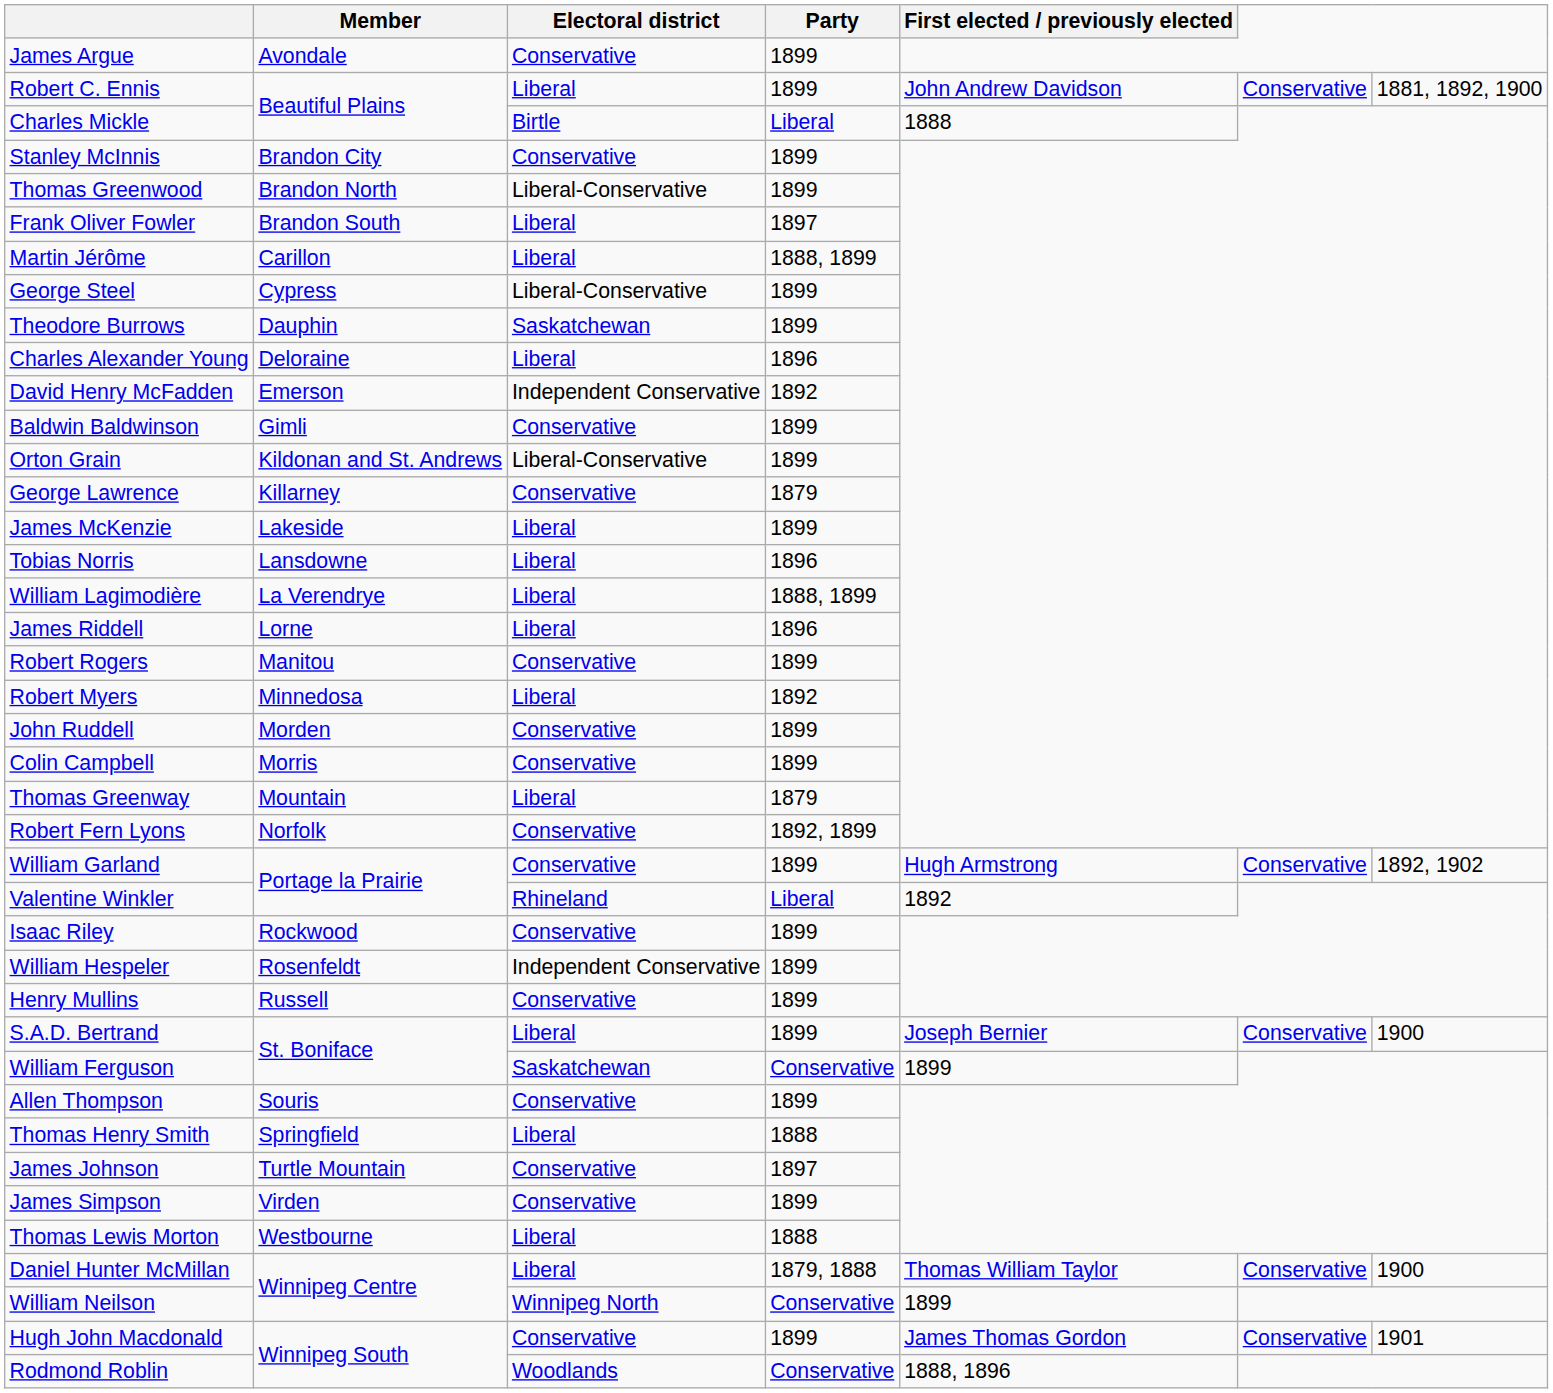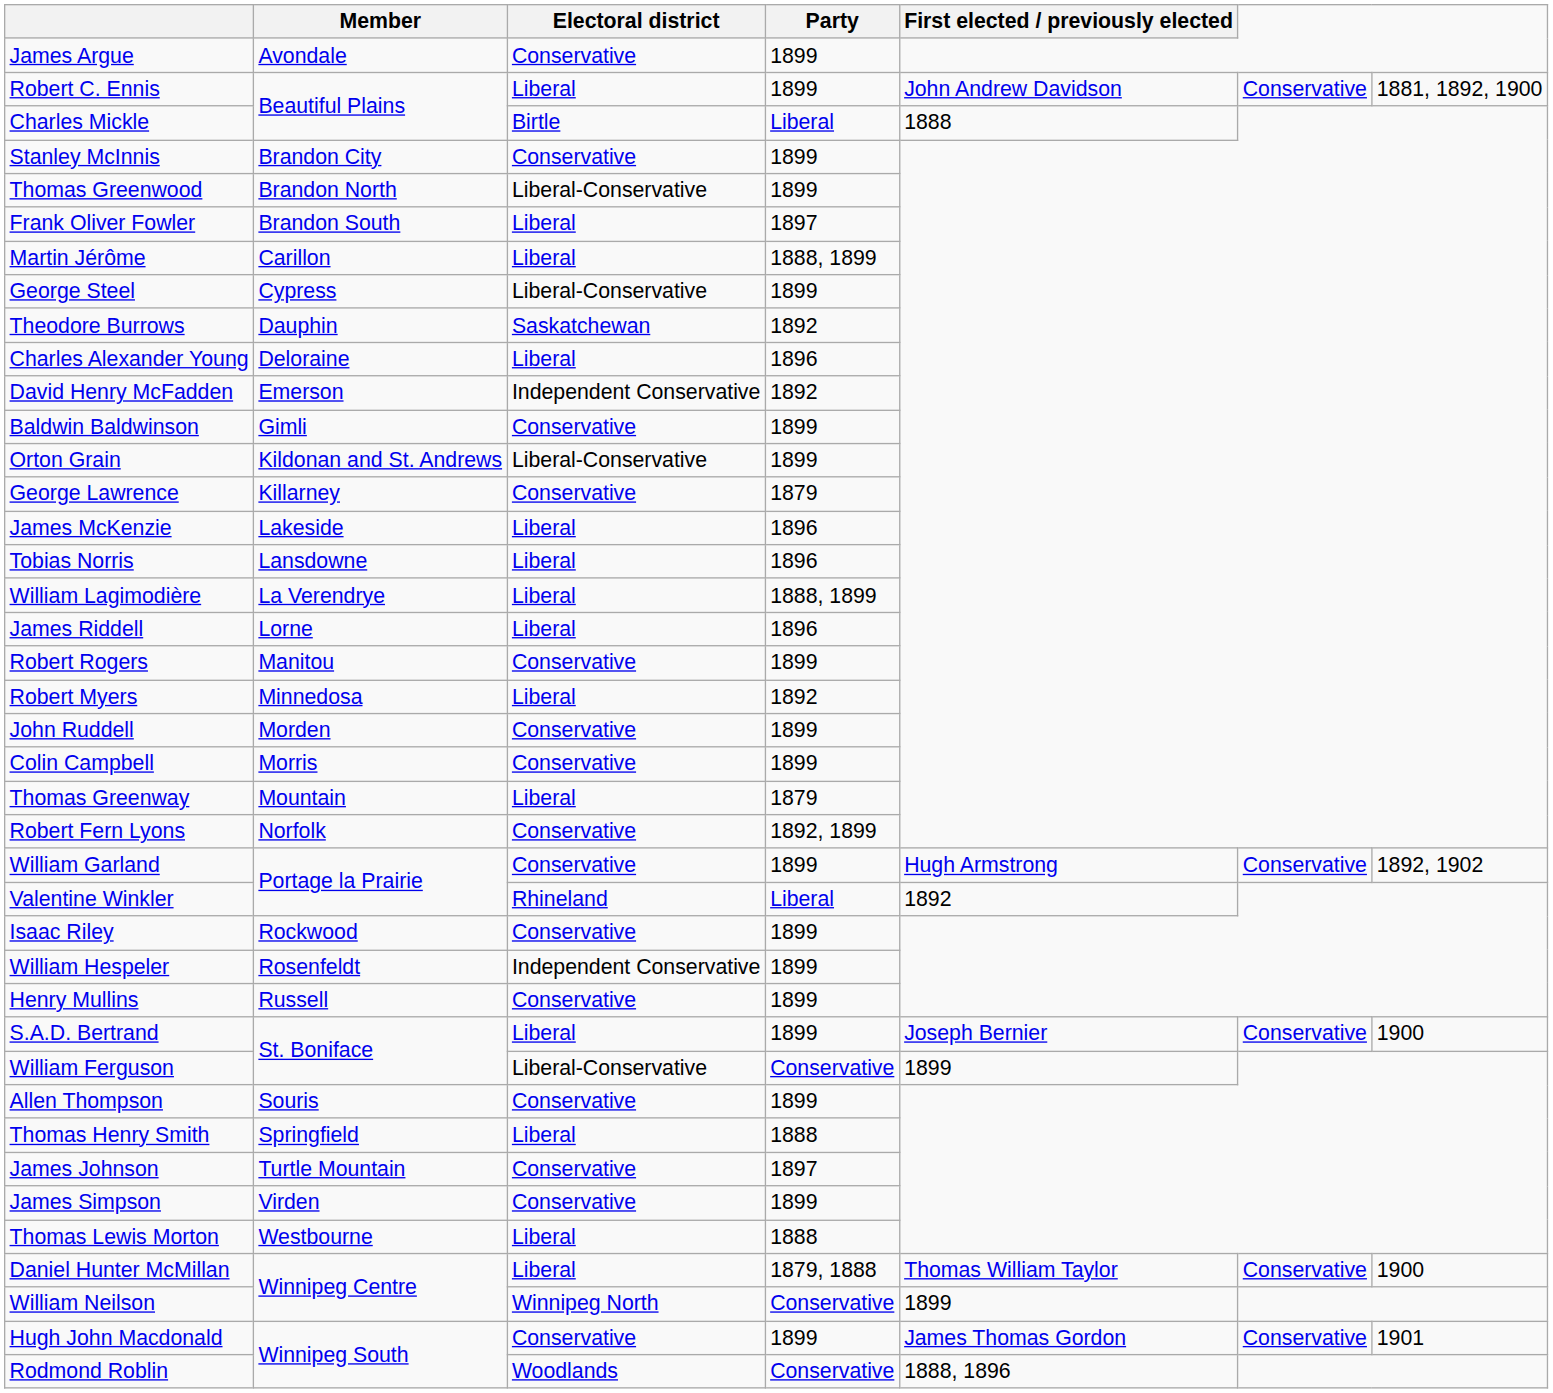 <table class="wikitable sortable">
 <tr>
 <th></th>
 <th>Member</th>
 <th>Electoral district</th>
 <th>Party</th>
 <th>First elected / previously elected</th>
 </tr>
 <tr>
 <td><a href='#'>James Argue</a></td>
 <td><a href='#'>Avondale</a></td>
 <td><a href='#'>Conservative</a></td>
 <td>1899</td>
 </tr>
 <tr>
 <td><a href='#'>Robert C. Ennis</a></td>
 <td rowspan=2><a href='#'>Beautiful Plains</a></td>
 <td><a href='#'>Liberal</a></td>
 <td>1899<br></td>
 <td><a href='#'>John Andrew Davidson</a></td>
 <td><a href='#'>Conservative</a></td>
 <td>1881, 1892, 1900</td>
 </tr>
 <tr>
 <td><a href='#'>Charles Mickle</a></td>
 <td><a href='#'>Birtle</a></td>
 <td><a href='#'>Liberal</a></td>
 <td>1888</td>
 </tr>
 <tr>
 <td><a href='#'>Stanley McInnis</a></td>
 <td><a href='#'>Brandon City</a></td>
 <td><a href='#'>Conservative</a></td>
 <td>1899</td>
 </tr>
 <tr>
 <td><a href='#'>Thomas Greenwood</a></td>
 <td><a href='#'>Brandon North</a></td>
 <td>Liberal-Conservative</td>
 <td>1899</td>
 </tr>
 <tr>
 <td><a href='#'>Frank Oliver Fowler</a></td>
 <td><a href='#'>Brandon South</a></td>
 <td><a href='#'>Liberal</a></td>
 <td>1897</td>
 </tr>
 <tr>
 <td><a href='#'>Martin Jérôme</a></td>
 <td><a href='#'>Carillon</a></td>
 <td><a href='#'>Liberal</a></td>
 <td>1888, 1899</td>
 </tr>
 <tr>
 <td><a href='#'>George Steel</a></td>
 <td><a href='#'>Cypress</a></td>
 <td>Liberal-Conservative</td>
 <td>1899</td>
 </tr>
 <tr>
 <td><a href='#'>Theodore Burrows</a></td>
 <td><a href='#'>Dauphin</a></td>
 <td><a href='#'>Saskatchewan</a></td>
-<td>1899</td>
+<td>1892</td>
 </tr>
 <tr>
 <td><a href='#'>Charles Alexander Young</a></td>
 <td><a href='#'>Deloraine</a></td>
 <td><a href='#'>Liberal</a></td>
 <td>1896</td>
 </tr>
 <tr>
 <td><a href='#'>David Henry McFadden</a></td>
 <td><a href='#'>Emerson</a></td>
 <td>Independent Conservative</td>
 <td>1892</td>
 </tr>
 <tr>
 <td><a href='#'>Baldwin Baldwinson</a></td>
 <td><a href='#'>Gimli</a></td>
 <td><a href='#'>Conservative</a></td>
 <td>1899</td>
 </tr>
 <tr>
 <td><a href='#'>Orton Grain</a></td>
 <td><a href='#'>Kildonan and St. Andrews</a></td>
 <td>Liberal-Conservative</td>
 <td>1899</td>
 </tr>
 <tr>
 <td><a href='#'>George Lawrence</a></td>
 <td><a href='#'>Killarney</a></td>
 <td><a href='#'>Conservative</a></td>
 <td>1879</td>
 </tr>
 <tr>
 <td><a href='#'>James McKenzie</a></td>
 <td><a href='#'>Lakeside</a></td>
 <td><a href='#'>Liberal</a></td>
-<td>1899</td>
+<td>1896</td>
 </tr>
 <tr>
 <td><a href='#'>Tobias Norris</a></td>
 <td><a href='#'>Lansdowne</a></td>
 <td><a href='#'>Liberal</a></td>
 <td>1896</td>
 </tr>
 <tr>
 <td><a href='#'>William Lagimodière</a></td>
 <td><a href='#'>La Verendrye</a></td>
 <td><a href='#'>Liberal</a></td>
 <td>1888, 1899</td>
 </tr>
 <tr>
 <td><a href='#'>James Riddell</a></td>
 <td><a href='#'>Lorne</a></td>
 <td><a href='#'>Liberal</a></td>
 <td>1896</td>
 </tr>
 <tr>
 <td><a href='#'>Robert Rogers</a></td>
 <td><a href='#'>Manitou</a></td>
 <td><a href='#'>Conservative</a></td>
 <td>1899</td>
 </tr>
 <tr>
 <td><a href='#'>Robert Myers</a></td>
 <td><a href='#'>Minnedosa</a></td>
 <td><a href='#'>Liberal</a></td>
 <td>1892</td>
 </tr>
 <tr>
 <td><a href='#'>John Ruddell</a></td>
 <td><a href='#'>Morden</a></td>
 <td><a href='#'>Conservative</a></td>
 <td>1899</td>
 </tr>
 <tr>
 <td><a href='#'>Colin Campbell</a></td>
 <td><a href='#'>Morris</a></td>
 <td><a href='#'>Conservative</a></td>
 <td>1899</td>
 </tr>
 <tr>
 <td><a href='#'>Thomas Greenway</a></td>
 <td><a href='#'>Mountain</a></td>
 <td><a href='#'>Liberal</a></td>
 <td>1879</td>
 </tr>
 <tr>
 <td><a href='#'>Robert Fern Lyons</a></td>
 <td><a href='#'>Norfolk</a></td>
 <td><a href='#'>Conservative</a></td>
 <td>1892, 1899</td>
 </tr>
 <tr>
 <td><a href='#'>William Garland</a></td>
 <td rowspan=2><a href='#'>Portage la Prairie</a></td>
 <td><a href='#'>Conservative</a></td>
 <td>1899<br></td>
 <td><a href='#'>Hugh Armstrong</a></td>
 <td><a href='#'>Conservative</a></td>
 <td>1892, 1902</td>
 </tr>
 <tr>
 <td><a href='#'>Valentine Winkler</a></td>
 <td><a href='#'>Rhineland</a></td>
 <td><a href='#'>Liberal</a></td>
 <td>1892</td>
 </tr>
 <tr>
 <td><a href='#'>Isaac Riley</a></td>
 <td><a href='#'>Rockwood</a></td>
 <td><a href='#'>Conservative</a></td>
 <td>1899</td>
 </tr>
 <tr>
 <td><a href='#'>William Hespeler</a></td>
 <td><a href='#'>Rosenfeldt</a></td>
 <td>Independent Conservative</td>
 <td>1899</td>
 </tr>
 <tr>
 <td><a href='#'>Henry Mullins</a></td>
 <td><a href='#'>Russell</a></td>
 <td><a href='#'>Conservative</a></td>
 <td>1899</td>
 </tr>
 <tr>
 <td><a href='#'>S.A.D. Bertrand</a></td>
 <td rowspan=2><a href='#'>St. Boniface</a></td>
 <td><a href='#'>Liberal</a></td>
 <td>1899<br></td>
 <td><a href='#'>Joseph Bernier</a></td>
 <td><a href='#'>Conservative</a></td>
 <td>1900</td>
 </tr>
 <tr>
 <td><a href='#'>William Ferguson</a></td>
-<td><a href='#'>Saskatchewan</a></td>
+<td>Liberal-Conservative</td>
 <td><a href='#'>Conservative</a></td>
 <td>1899</td>
 </tr>
 <tr>
 <td><a href='#'>Allen Thompson</a></td>
 <td><a href='#'>Souris</a></td>
 <td><a href='#'>Conservative</a></td>
 <td>1899</td>
 </tr>
 <tr>
 <td><a href='#'>Thomas Henry Smith</a></td>
 <td><a href='#'>Springfield</a></td>
 <td><a href='#'>Liberal</a></td>
 <td>1888</td>
 </tr>
 <tr>
 <td><a href='#'>James Johnson</a></td>
 <td><a href='#'>Turtle Mountain</a></td>
 <td><a href='#'>Conservative</a></td>
 <td>1897</td>
 </tr>
 <tr>
 <td><a href='#'>James Simpson</a></td>
 <td><a href='#'>Virden</a></td>
 <td><a href='#'>Conservative</a></td>
 <td>1899</td>
 </tr>
 <tr>
 <td><a href='#'>Thomas Lewis Morton</a></td>
 <td><a href='#'>Westbourne</a></td>
 <td><a href='#'>Liberal</a></td>
 <td>1888</td>
 </tr>
 <tr>
 <td><a href='#'>Daniel Hunter McMillan</a></td>
 <td rowspan=2><a href='#'>Winnipeg Centre</a></td>
 <td><a href='#'>Liberal</a></td>
 <td>1879, 1888<br></td>
 <td><a href='#'>Thomas William Taylor</a></td>
 <td><a href='#'>Conservative</a></td>
 <td>1900</td>
 </tr>
 <tr>
 <td><a href='#'>William Neilson</a></td>
 <td><a href='#'>Winnipeg North</a></td>
 <td><a href='#'>Conservative</a></td>
 <td>1899</td>
 </tr>
 <tr>
 <td><a href='#'>Hugh John Macdonald</a></td>
 <td rowspan=2><a href='#'>Winnipeg South</a></td>
 <td><a href='#'>Conservative</a></td>
 <td>1899<br></td>
 <td><a href='#'>James Thomas Gordon</a></td>
 <td><a href='#'>Conservative</a></td>
 <td>1901</td>
 </tr>
 <tr>
 <td><a href='#'>Rodmond Roblin</a></td>
 <td><a href='#'>Woodlands</a></td>
 <td><a href='#'>Conservative</a></td>
 <td>1888, 1896</td>
 </tr>
 </table>
